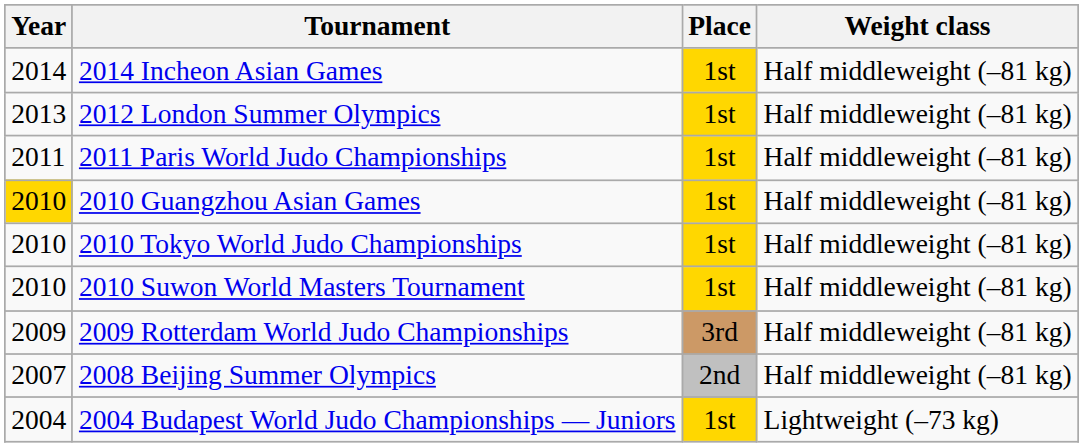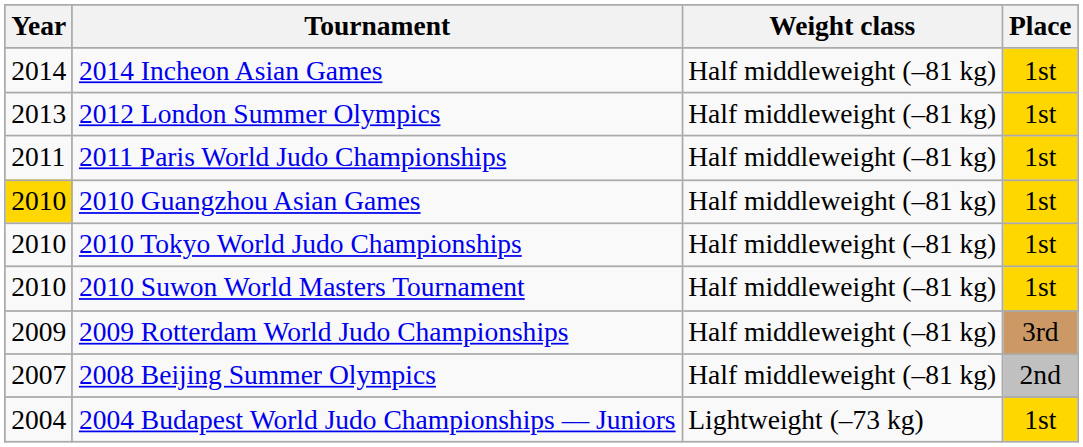 <table class=wikitable>
 <tr>
 <th>Year</th>
 <th>Tournament</th>
+<th>Weight class</th>
 <th>Place</th>
-<th>Weight class</th>
 </tr>
 <tr>
 <td>2014</td>
 <td><a href='#'>2014 Incheon Asian Games</a></td>
+<td>Half middleweight (–81 kg)</td>
 <td align="center" bgcolor="gold">1st</td>
-<td>Half middleweight (–81 kg)</td>
 </tr>
 <tr>
 <td>2013</td>
 <td><a href='#'>2012 London Summer Olympics</a></td>
+<td>Half middleweight (–81 kg)</td>
 <td align="center" bgcolor="gold">1st</td>
-<td>Half middleweight (–81 kg)</td>
 </tr>
 <tr>
 <td>2011</td>
 <td><a href='#'>2011 Paris World Judo Championships</a></td>
+<td>Half middleweight (–81 kg)</td>
 <td align="center" bgcolor="gold">1st</td>
-<td>Half middleweight (–81 kg)</td>
 </tr>
 <tr>
 <td style="background: gold;">2010</td>
 <td><a href='#'>2010 Guangzhou Asian Games</a></td>
+<td>Half middleweight (–81 kg)</td>
 <td align="center" bgcolor="gold">1st</td>
-<td>Half middleweight (–81 kg)</td>
 </tr>
 <tr>
 <td>2010</td>
 <td><a href='#'>2010 Tokyo World Judo Championships</a></td>
+<td>Half middleweight (–81 kg)</td>
 <td align="center" bgcolor="gold">1st</td>
-<td>Half middleweight (–81 kg)</td>
 </tr>
 <tr>
 <td>2010</td>
 <td><a href='#'>2010 Suwon World Masters Tournament</a></td>
+<td>Half middleweight (–81 kg)</td>
 <td align="center" bgcolor="gold">1st</td>
-<td>Half middleweight (–81 kg)</td>
 </tr>
 <tr>
 <td>2009</td>
 <td><a href='#'>2009 Rotterdam World Judo Championships</a></td>
+<td>Half middleweight (–81 kg)</td>
 <td align="center" bgcolor="cc9966">3rd</td>
-<td>Half middleweight (–81 kg)</td>
 </tr>
 <tr>
 <td>2007</td>
 <td><a href='#'>2008 Beijing Summer Olympics</a></td>
+<td>Half middleweight (–81 kg)</td>
 <td align="center" bgcolor="silver">2nd</td>
-<td>Half middleweight (–81 kg)</td>
 </tr>
 <tr>
 <td>2004</td>
 <td><a href='#'>2004 Budapest World Judo Championships — Juniors</a></td>
+<td>Lightweight (–73 kg)</td>
 <td align="center" bgcolor="gold">1st</td>
-<td>Lightweight (–73 kg)</td>
 </tr>
 </table>
